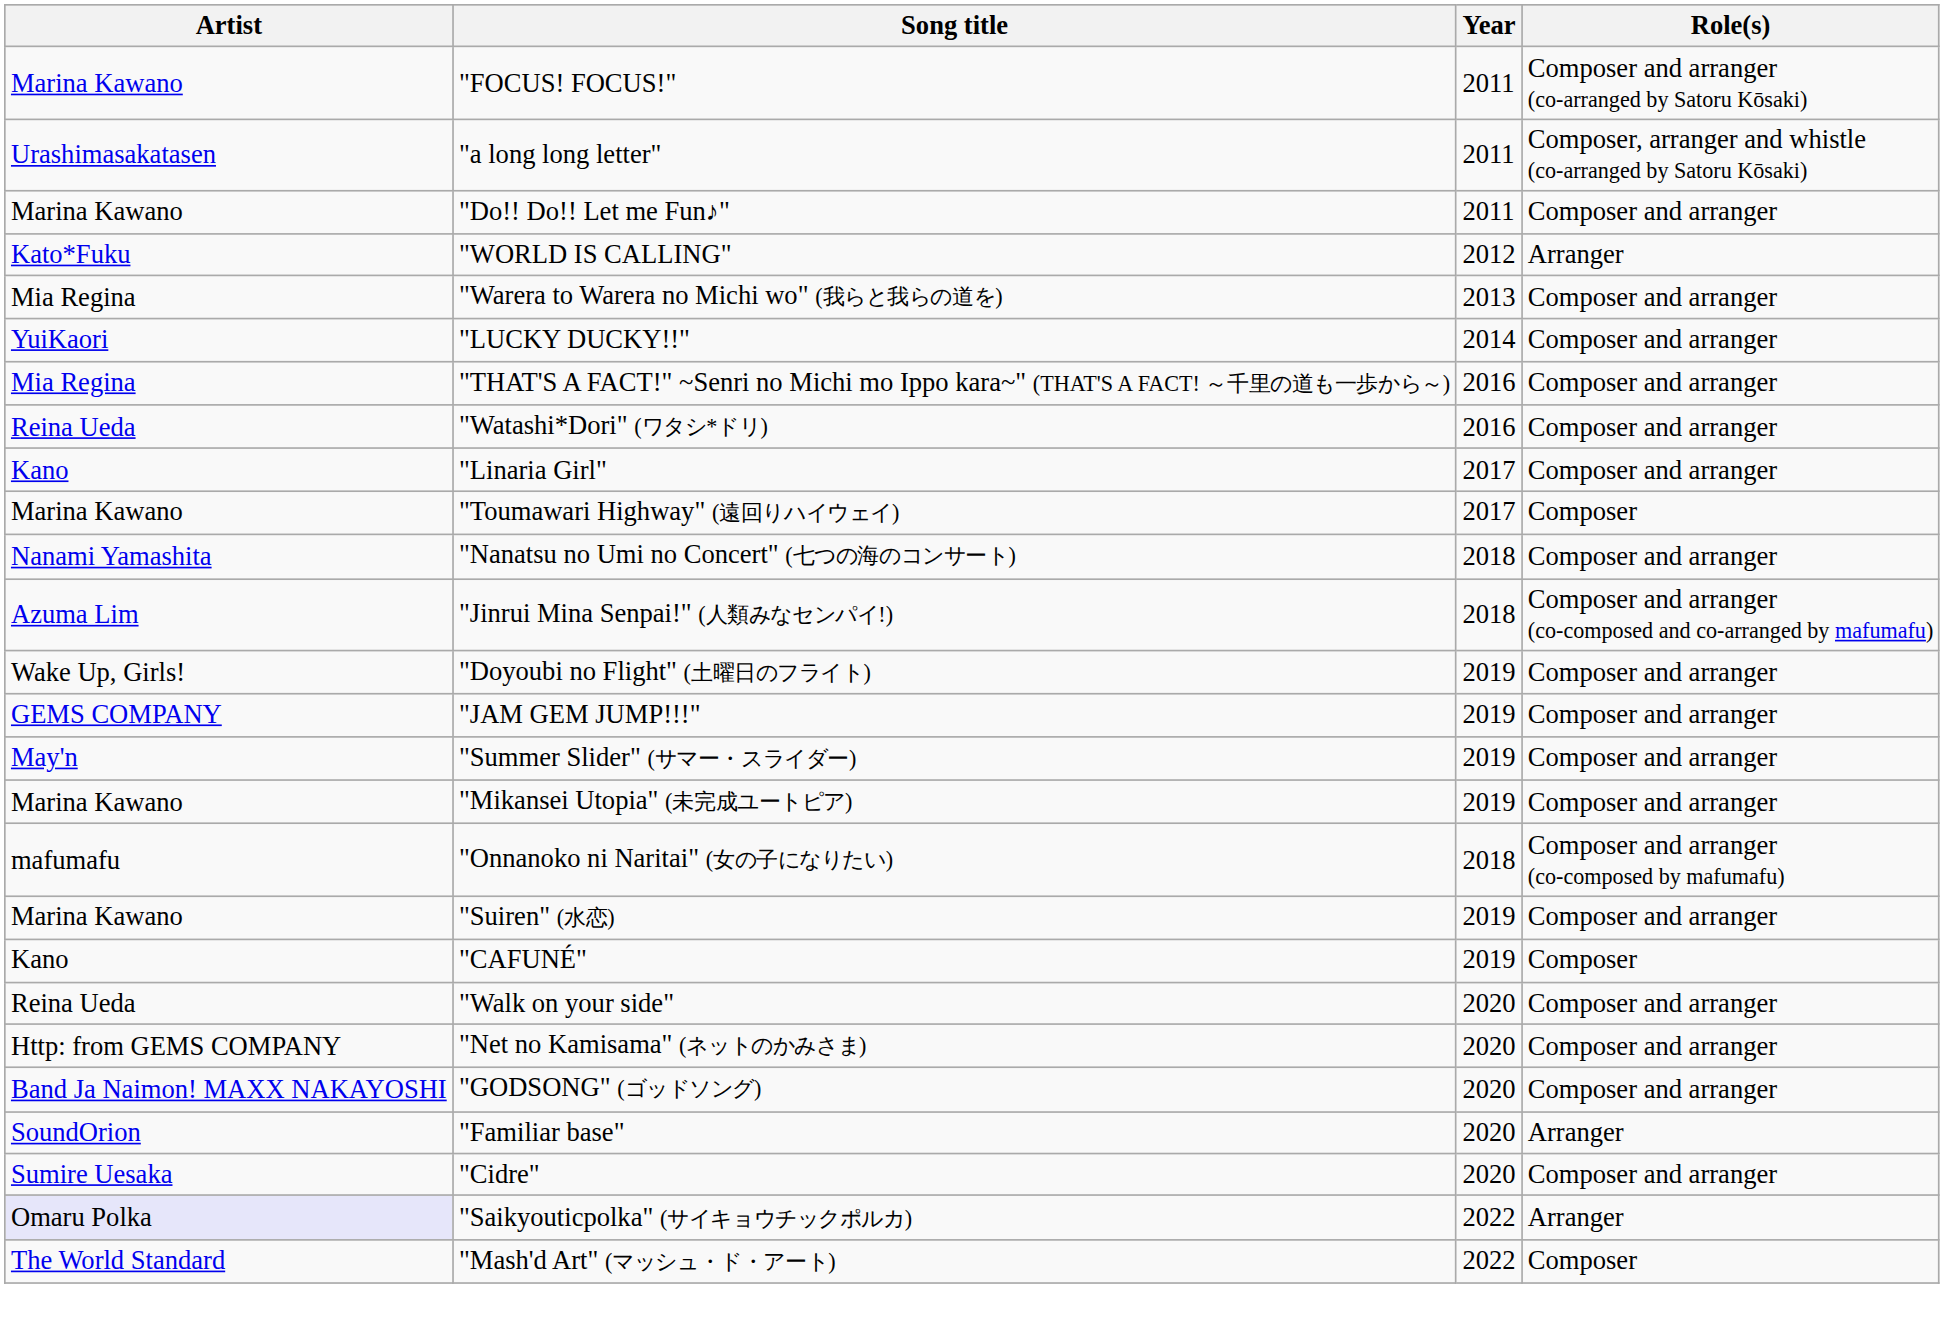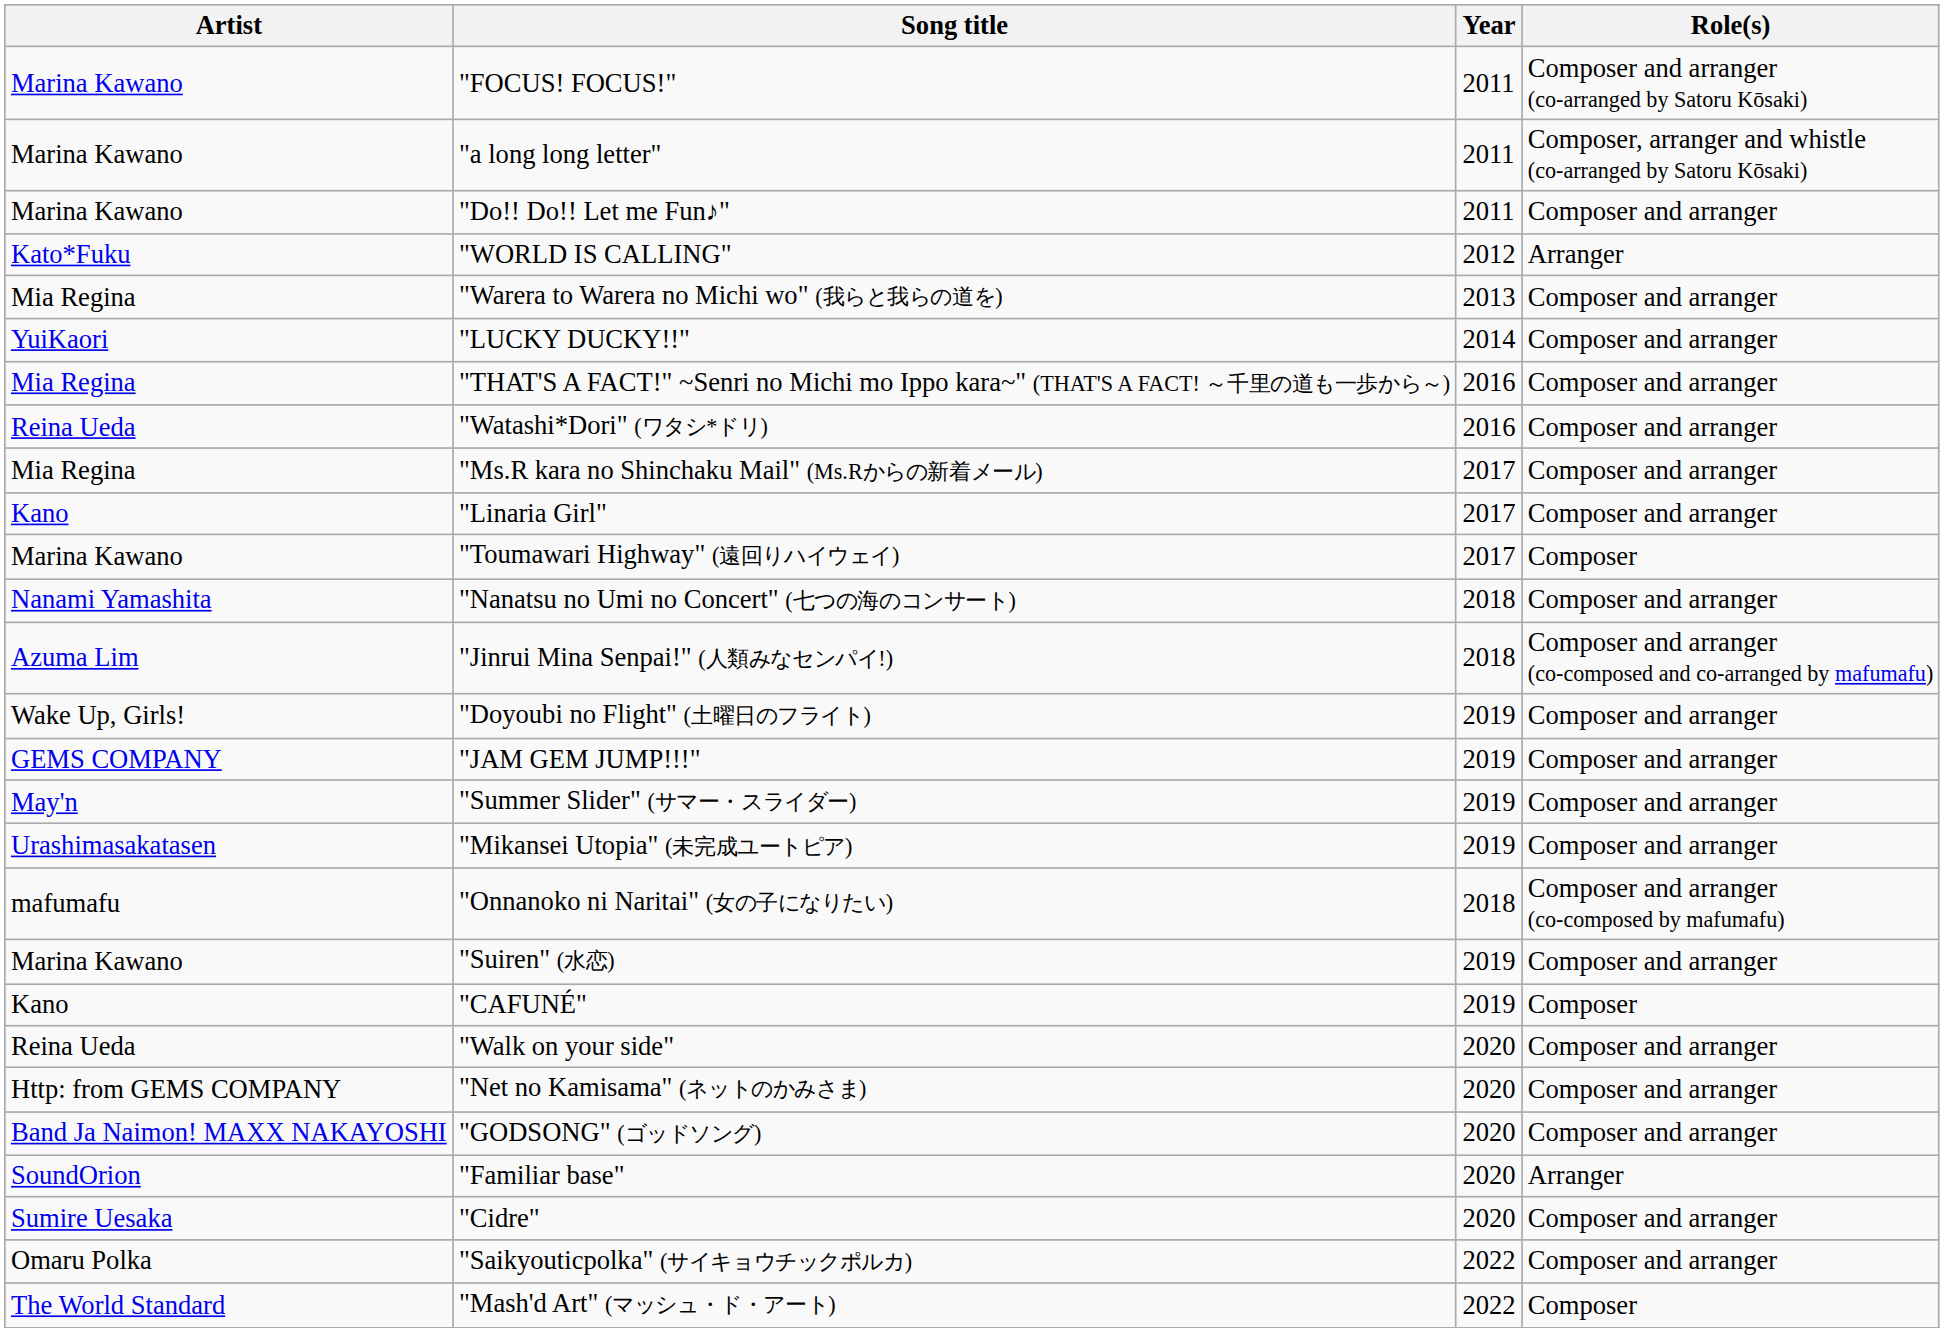 <table class="wikitable">
 <tr>
 <th>Artist</th>
 <th>Song title</th>
 <th>Year</th>
 <th>Role(s)</th>
 </tr>
 <tr>
 <td><a href='#'>Marina Kawano</a></td>
 <td>"FOCUS! FOCUS!"</td>
 <td>2011</td>
 <td>Composer and arranger<br><small>(co-arranged by Satoru Kōsaki)</small></td>
 </tr>
 <tr>
-<td><a href='#'>Urashimasakatasen</a></td>
+<td>Marina Kawano</td>
 <td>"a long long letter"</td>
 <td>2011</td>
 <td>Composer, arranger and whistle<br><small>(co-arranged by Satoru Kōsaki)</small></td>
 </tr>
 <tr>
 <td>Marina Kawano</td>
 <td>"Do!! Do!! Let me Fun♪"</td>
 <td>2011</td>
 <td>Composer and arranger</td>
 </tr>
 <tr>
 <td><a href='#'>Kato*Fuku</a></td>
 <td>"WORLD IS CALLING"</td>
 <td>2012</td>
 <td>Arranger<br></td>
 </tr>
 <tr>
 <td>Mia Regina</td>
 <td>"Warera to Warera no Michi wo" <small>(我らと我らの道を)</small></td>
 <td>2013</td>
 <td>Composer and arranger</td>
 </tr>
 <tr>
 <td><a href='#'>YuiKaori</a></td>
 <td>"LUCKY DUCKY!!"</td>
 <td>2014</td>
 <td>Composer and arranger</td>
 </tr>
 <tr>
 <td><a href='#'>Mia Regina</a></td>
 <td>"THAT'S A FACT!" ~Senri no Michi mo Ippo kara~" <small>(THAT'S A FACT! ～千里の道も一歩から～)</small></td>
 <td>2016</td>
 <td>Composer and arranger</td>
 </tr>
 <tr>
 <td><a href='#'>Reina Ueda</a></td>
 <td>"Watashi*Dori" <small>(ワタシ*ドリ)</small></td>
 <td>2016</td>
+<td>Composer and arranger</td>
+</tr>
+<tr>
+<td>Mia Regina</td>
+<td>"Ms.R kara no Shinchaku Mail" <small>(Ms.Rからの新着メール)</small></td>
+<td>2017</td>
 <td>Composer and arranger</td>
 </tr>
 <tr>
 <td><a href='#'>Kano</a></td>
 <td>"Linaria Girl"</td>
 <td>2017</td>
 <td>Composer and arranger</td>
 </tr>
 <tr>
 <td>Marina Kawano</td>
 <td>"Toumawari Highway" <small>(遠回りハイウェイ)</small></td>
 <td>2017</td>
 <td>Composer<br></td>
 </tr>
 <tr>
 <td><a href='#'>Nanami Yamashita</a></td>
 <td>"Nanatsu no Umi no Concert" <small>(七つの海のコンサート)</small></td>
 <td>2018</td>
 <td>Composer and arranger</td>
 </tr>
 <tr>
 <td><a href='#'>Azuma Lim</a></td>
 <td>"Jinrui Mina Senpai!" <small>(人類みなセンパイ!)</small></td>
 <td>2018</td>
 <td>Composer and arranger<br><small>(co-composed and co-arranged by <a href='#'>mafumafu</a>)</small></td>
 </tr>
 <tr>
 <td>Wake Up, Girls!</td>
 <td>"Doyoubi no Flight" <small>(土曜日のフライト)</small></td>
 <td>2019</td>
 <td>Composer and arranger</td>
 </tr>
 <tr>
 <td><a href='#'>GEMS COMPANY</a></td>
 <td>"JAM GEM JUMP!!!"</td>
 <td>2019</td>
 <td>Composer and arranger<br></td>
 </tr>
 <tr>
 <td><a href='#'>May'n</a></td>
 <td>"Summer Slider" <small>(サマー・スライダー)</small></td>
 <td>2019</td>
 <td>Composer and arranger<br></td>
 </tr>
 <tr>
-<td>Marina Kawano</td>
+<td><a href='#'>Urashimasakatasen</a></td>
 <td>"Mikansei Utopia" <small>(未完成ユートピア)</small></td>
 <td>2019</td>
 <td>Composer and arranger<br></td>
 </tr>
 <tr>
 <td>mafumafu</td>
 <td>"Onnanoko ni Naritai" <small>(女の子になりたい)</small></td>
 <td>2018</td>
 <td>Composer and arranger<br><small>(co-composed by mafumafu)</small></td>
 </tr>
 <tr>
 <td>Marina Kawano</td>
 <td>"Suiren" <small>(水恋)</small></td>
 <td>2019</td>
 <td>Composer and arranger<br></td>
 </tr>
 <tr>
 <td>Kano</td>
 <td>"CAFUNÉ"</td>
 <td>2019</td>
 <td>Composer<br></td>
 </tr>
 <tr>
 <td>Reina Ueda</td>
 <td>"Walk on your side"</td>
 <td>2020</td>
 <td>Composer and arranger<br></td>
 </tr>
 <tr>
 <td>Http: from GEMS COMPANY</td>
 <td>"Net no Kamisama" <small>(ネットのかみさま)</small></td>
 <td>2020</td>
 <td>Composer and arranger<br></td>
 </tr>
 <tr>
 <td><a href='#'>Band Ja Naimon! MAXX NAKAYOSHI</a></td>
 <td>"GODSONG" <small>(ゴッドソング)</small></td>
 <td>2020</td>
 <td>Composer and arranger<br></td>
 </tr>
 <tr>
 <td><a href='#'>SoundOrion</a></td>
 <td>"Familiar base"</td>
 <td>2020</td>
 <td>Arranger<br></td>
 </tr>
 <tr>
 <td><a href='#'>Sumire Uesaka</a></td>
 <td>"Cidre"</td>
 <td>2020</td>
 <td>Composer and arranger<br></td>
 </tr>
 <tr>
-<td style="background: lavender;">Omaru Polka</td>
+<td>Omaru Polka</td>
 <td>"Saikyouticpolka" <small>(サイキョウチックポルカ)</small></td>
 <td>2022</td>
-<td>Arranger<br></td>
+<td>Composer and arranger<br></td>
 </tr>
 <tr>
 <td><a href='#'>The World Standard</a></td>
 <td>"Mash'd Art" <small>(マッシュ・ド・アート)</small></td>
 <td>2022</td>
 <td>Composer<br></td>
 </tr>
 </table>
